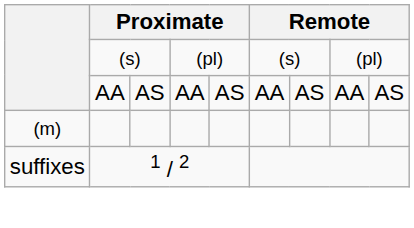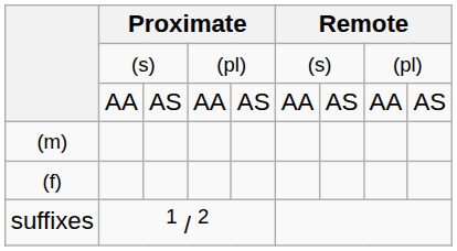 <table class="wikitable" style="text-align:center;">
 <tr>
 <th rowspan="3"></th>
 <th colspan="4">Proximate</th>
 <th colspan="4">Remote</th>
 </tr>
 <tr>
 <td colspan="2"><small>(s)</small></td>
 <td colspan="2"><small>(pl)</small></td>
 <td colspan="2"><small>(s)</small></td>
 <td colspan="2"><small>(pl)</small></td>
 </tr>
 <tr>
 <td>AA</td>
 <td>AS</td>
 <td>AA</td>
 <td>AS</td>
 <td>AA</td>
 <td>AS</td>
 <td>AA</td>
 <td>AS</td>
 </tr>
 <tr>
 <td><small>(m)</small></td>
 <td></td>
 <td></td>
 <td></td>
 <td></td>
 <td></td>
 <td></td>
 <td></td>
 <td></td>
 </tr>
 <tr>
+<td><small>(f)</small></td>
+<td></td>
+<td></td>
+<td></td>
+<td></td>
+<td></td>
+<td></td>
+<td></td>
+<td></td>
+</tr>
+<tr>
 <td>suffixes</td>
 <td colspan="4"><sup>1</sup> / <sup>2</sup></td>
 <td colspan="4"></td>
 </tr>
 </table>
